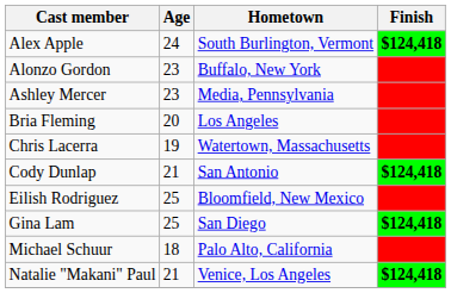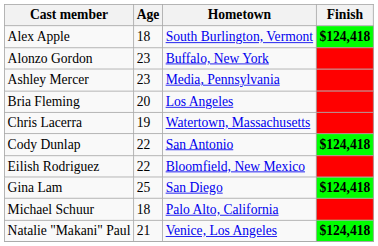 <table class="wikitable sortable">
 <tr>
 <th>Cast member</th>
 <th>Age</th>
 <th>Hometown</th>
 <th>Finish</th>
 </tr>
 <tr>
 <td>Alex Apple</td>
-<td>24</td>
+<td>18</td>
 <td><a href='#'>South Burlington, Vermont</a></td>
 <td bgcolor="lime"><strong>$124,418</strong></td>
 </tr>
 <tr>
 <td>Alonzo Gordon</td>
 <td>23</td>
 <td><a href='#'>Buffalo, New York</a></td>
 <td bgcolor="red"></td>
 </tr>
 <tr>
 <td>Ashley Mercer</td>
 <td>23</td>
 <td><a href='#'>Media, Pennsylvania</a></td>
 <td bgcolor="red"></td>
 </tr>
 <tr>
 <td>Bria Fleming</td>
 <td>20</td>
 <td><a href='#'>Los Angeles</a></td>
 <td bgcolor="red"></td>
 </tr>
 <tr>
 <td>Chris Lacerra</td>
 <td>19</td>
 <td><a href='#'>Watertown, Massachusetts</a></td>
 <td bgcolor="red"></td>
 </tr>
 <tr>
 <td>Cody Dunlap</td>
-<td>21</td>
+<td>22</td>
 <td><a href='#'>San Antonio</a></td>
 <td bgcolor="lime"><strong>$124,418</strong></td>
 </tr>
 <tr>
 <td>Eilish Rodriguez</td>
-<td>25</td>
+<td>22</td>
 <td><a href='#'>Bloomfield, New Mexico</a></td>
 <td bgcolor="red"></td>
 </tr>
 <tr>
 <td>Gina Lam</td>
 <td>25</td>
 <td><a href='#'>San Diego</a></td>
 <td bgcolor="lime"><strong>$124,418</strong></td>
 </tr>
 <tr>
 <td>Michael Schuur</td>
 <td>18</td>
 <td><a href='#'>Palo Alto, California</a></td>
 <td bgcolor="red"></td>
 </tr>
 <tr>
 <td>Natalie "Makani" Paul</td>
 <td>21</td>
 <td><a href='#'>Venice, Los Angeles</a></td>
 <td bgcolor="lime"><strong>$124,418</strong></td>
 </tr>
 <tr>
 </tr>
 </table>
